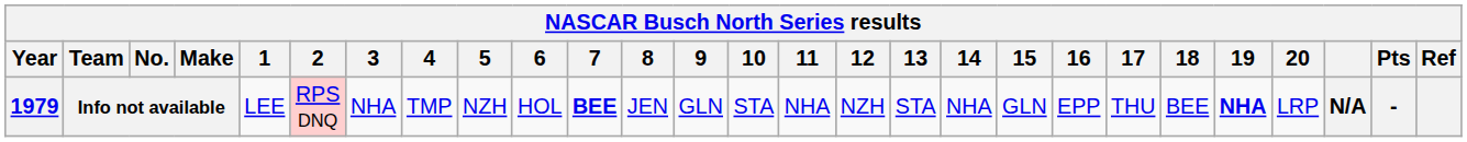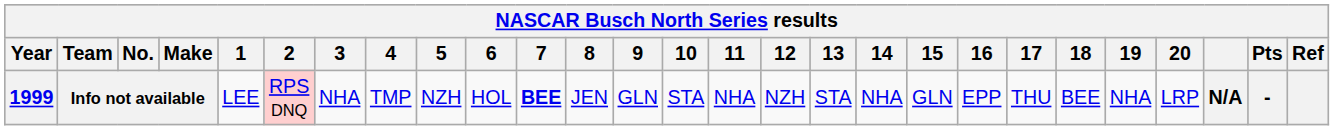 <table class="wikitable" style="text-align:center; font-size:75%">
 <tr>
 <th colspan=45><a href='#'>NASCAR Busch North Series</a> results</th>
 </tr>
 <tr>
 <th>Year</th>
 <th>Team</th>
 <th>No.</th>
 <th>Make</th>
 <th>1</th>
 <th>2</th>
 <th>3</th>
 <th>4</th>
 <th>5</th>
 <th>6</th>
 <th>7</th>
 <th>8</th>
 <th>9</th>
 <th>10</th>
 <th>11</th>
 <th>12</th>
 <th>13</th>
 <th>14</th>
 <th>15</th>
 <th>16</th>
 <th>17</th>
 <th>18</th>
 <th>19</th>
 <th>20</th>
 <th></th>
 <th>Pts</th>
 <th>Ref</th>
 </tr>
 <tr>
-<th><a href='#'>1979</a></th>
+<th><a href='#'>1999</a></th>
 <th colspan=3><small>Info not available</small></th>
 <td><a href='#'>LEE</a></td>
 <td style="background:#FFCFCF;"><a href='#'>RPS</a><br><small>DNQ</small></td>
 <td><a href='#'>NHA</a></td>
 <td><a href='#'>TMP</a></td>
 <td><a href='#'>NZH</a></td>
 <td><a href='#'>HOL</a></td>
 <td><strong><a href='#'>BEE</a></strong></td>
 <td><a href='#'>JEN</a></td>
 <td><a href='#'>GLN</a></td>
 <td><a href='#'>STA</a></td>
 <td><a href='#'>NHA</a></td>
 <td><a href='#'>NZH</a></td>
 <td><a href='#'>STA</a></td>
 <td><a href='#'>NHA</a></td>
 <td><a href='#'>GLN</a></td>
 <td><a href='#'>EPP</a></td>
 <td><a href='#'>THU</a></td>
 <td><a href='#'>BEE</a></td>
-<td><strong><a href='#'>NHA</a></strong></td>
+<td><a href='#'>NHA</a></td>
 <td><a href='#'>LRP</a></td>
 <th>N/A</th>
 <th>-</th>
 <th></th>
 </tr>
 </table>
